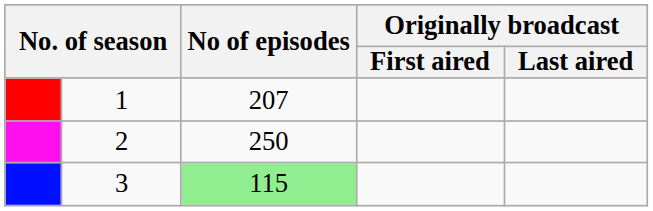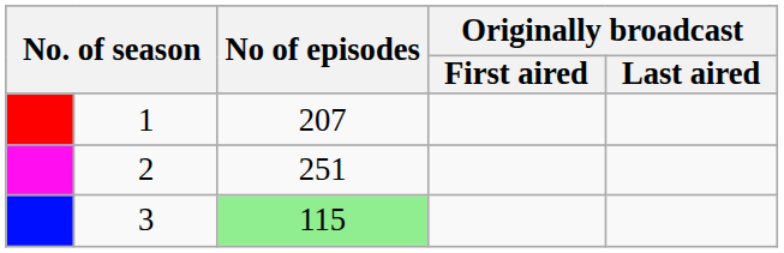 <table class="wikitable collapsible" style="text-align:center">
 <tr>
 <th rowspan="2" colspan="2" style="padding: 0 8px">No. of season</th>
 <th rowspan="2">No of episodes</th>
 <th colspan="2">Originally broadcast</th>
 </tr>
 <tr>
 <th style="padding: 0 8px">First aired</th>
 <th style="padding: 0 8px">Last aired</th>
 </tr>
 <tr>
 <td style="background:#FF0000"></td>
 <td align="center">1</td>
 <td align="center">207</td>
 <td align="center"></td>
 <td align="center"></td>
 </tr>
 <tr>
 <td style="background:#FF0FF0"></td>
 <td align="center">2</td>
-<td align="center">250</td>
+<td align="center">251</td>
 <td align="center"></td>
 <td align="center"></td>
 </tr>
 <tr>
 <td style="background:#000FFF"></td>
 <td align="center">3</td>
 <td align="center" style="background: lightgreen;">115</td>
 <td align="center"></td>
 <td align="center"></td>
 </tr>
 </table>
